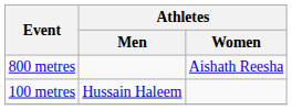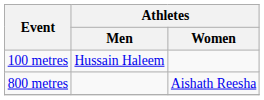 <table class=wikitable style="font-size:90%">
 <tr>
 <th rowspan=2>Event</th>
 <th colspan=2>Athletes</th>
 </tr>
 <tr>
 <th>Men</th>
 <th>Women</th>
 </tr>
 <tr>
+<td><a href='#'>100 metres</a></td>
+<td><a href='#'>Hussain Haleem</a></td>
+<td></td>
+</tr>
+<tr>
 <td><a href='#'>800 metres</a></td>
 <td></td>
 <td><a href='#'>Aishath Reesha</a></td>
 </tr>
 <tr>
-<td><a href='#'>100 metres</a></td>
-<td><a href='#'>Hussain Haleem</a></td>
-<td></td>
-</tr>
-<tr>
 </tr>
 </table>
